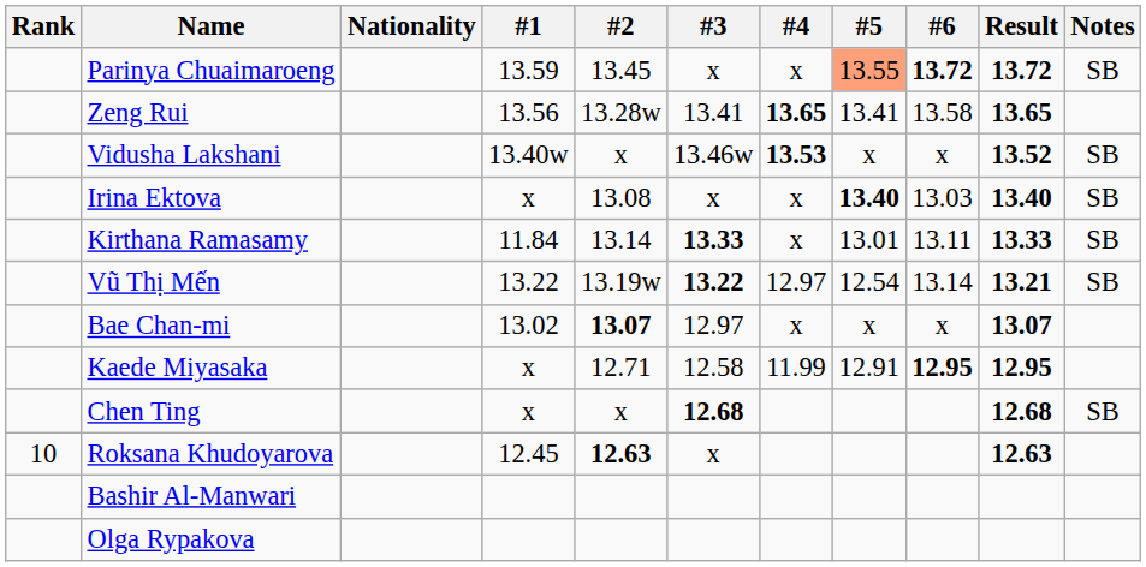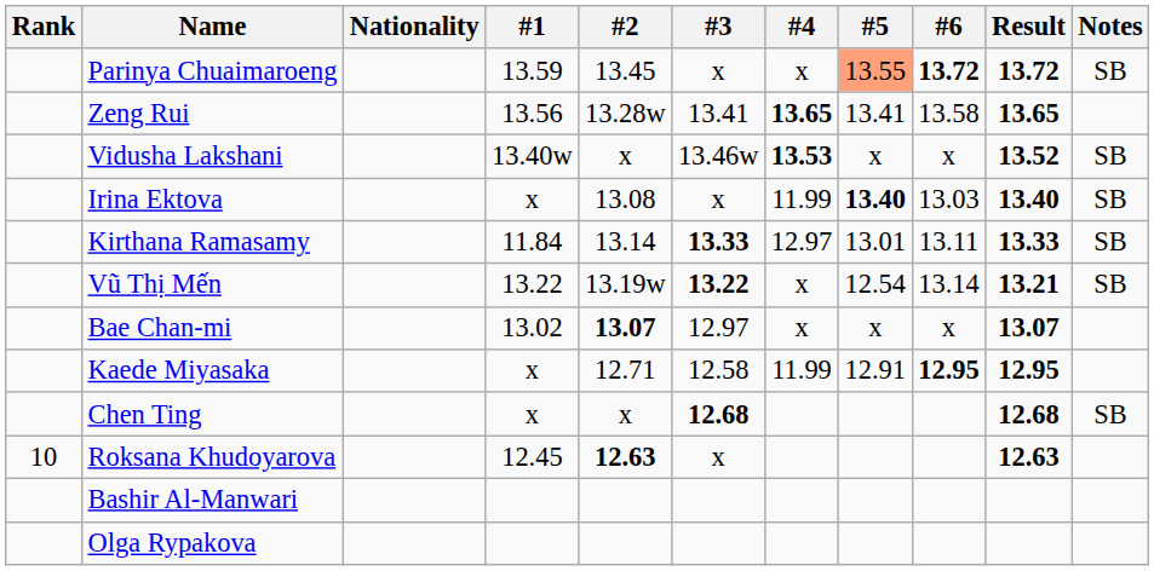 <table class="wikitable sortable" style="text-align:center">
 <tr>
 <th>Rank</th>
 <th>Name</th>
 <th>Nationality</th>
 <th>#1</th>
 <th>#2</th>
 <th>#3</th>
 <th>#4</th>
 <th>#5</th>
 <th>#6</th>
 <th>Result</th>
 <th>Notes</th>
 </tr>
 <tr>
 <td></td>
 <td align=left><a href='#'>Parinya Chuaimaroeng</a></td>
 <td align=left></td>
 <td>13.59</td>
 <td>13.45</td>
 <td>x</td>
 <td>x</td>
 <td style="background: lightsalmon;">13.55</td>
 <td><strong>13.72</strong></td>
 <td><strong>13.72</strong></td>
 <td>SB</td>
 </tr>
 <tr>
 <td></td>
 <td align=left><a href='#'>Zeng Rui</a></td>
 <td align=left></td>
 <td>13.56</td>
 <td>13.28w</td>
 <td>13.41</td>
 <td><strong>13.65</strong></td>
 <td>13.41</td>
 <td>13.58</td>
 <td><strong>13.65</strong></td>
 <td></td>
 </tr>
 <tr>
 <td></td>
 <td align=left><a href='#'>Vidusha Lakshani</a></td>
 <td align=left></td>
 <td>13.40w</td>
 <td>x</td>
 <td>13.46w</td>
 <td><strong>13.53</strong></td>
 <td>x</td>
 <td>x</td>
 <td><strong>13.52</strong></td>
 <td>SB</td>
 </tr>
 <tr>
 <td></td>
 <td align=left><a href='#'>Irina Ektova</a></td>
 <td align=left></td>
 <td>x</td>
 <td>13.08</td>
 <td>x</td>
-<td>x</td>
+<td>11.99</td>
 <td><strong>13.40</strong></td>
 <td>13.03</td>
 <td><strong>13.40</strong></td>
 <td>SB</td>
 </tr>
 <tr>
 <td></td>
 <td align=left><a href='#'>Kirthana Ramasamy</a></td>
 <td align=left></td>
 <td>11.84</td>
 <td>13.14</td>
 <td><strong>13.33</strong></td>
-<td>x</td>
+<td>12.97</td>
 <td>13.01</td>
 <td>13.11</td>
 <td><strong>13.33</strong></td>
 <td>SB</td>
 </tr>
 <tr>
 <td></td>
 <td align=left><a href='#'>Vũ Thị Mến</a></td>
 <td align=left></td>
 <td>13.22</td>
 <td>13.19w</td>
 <td><strong>13.22</strong></td>
-<td>12.97</td>
+<td>x</td>
 <td>12.54</td>
 <td>13.14</td>
 <td><strong>13.21</strong></td>
 <td>SB</td>
 </tr>
 <tr>
 <td></td>
 <td align=left><a href='#'>Bae Chan-mi</a></td>
 <td align=left></td>
 <td>13.02</td>
 <td><strong>13.07</strong></td>
 <td>12.97</td>
 <td>x</td>
 <td>x</td>
 <td>x</td>
 <td><strong>13.07</strong></td>
 <td></td>
 </tr>
 <tr>
 <td></td>
 <td align=left><a href='#'>Kaede Miyasaka</a></td>
 <td align=left></td>
 <td>x</td>
 <td>12.71</td>
 <td>12.58</td>
 <td>11.99</td>
 <td>12.91</td>
 <td><strong>12.95</strong></td>
 <td><strong>12.95</strong></td>
 <td></td>
 </tr>
 <tr>
 <td></td>
 <td align=left><a href='#'>Chen Ting</a></td>
 <td align=left></td>
 <td>x</td>
 <td>x</td>
 <td><strong>12.68</strong></td>
 <td></td>
 <td></td>
 <td></td>
 <td><strong>12.68</strong></td>
 <td>SB</td>
 </tr>
 <tr>
 <td>10</td>
 <td align=left><a href='#'>Roksana Khudoyarova</a></td>
 <td align=left></td>
 <td>12.45</td>
 <td><strong>12.63</strong></td>
 <td>x</td>
 <td></td>
 <td></td>
 <td></td>
 <td><strong>12.63</strong></td>
 <td></td>
 </tr>
 <tr>
 <td></td>
 <td align=left><a href='#'>Bashir Al-Manwari</a></td>
 <td align=left></td>
 <td></td>
 <td></td>
 <td></td>
 <td></td>
 <td></td>
 <td></td>
 <td><strong></strong></td>
 <td></td>
 </tr>
 <tr>
 <td></td>
 <td align=left><a href='#'>Olga Rypakova</a></td>
 <td align=left></td>
 <td></td>
 <td></td>
 <td></td>
 <td></td>
 <td></td>
 <td></td>
 <td><strong></strong></td>
 <td></td>
 </tr>
 </table>
